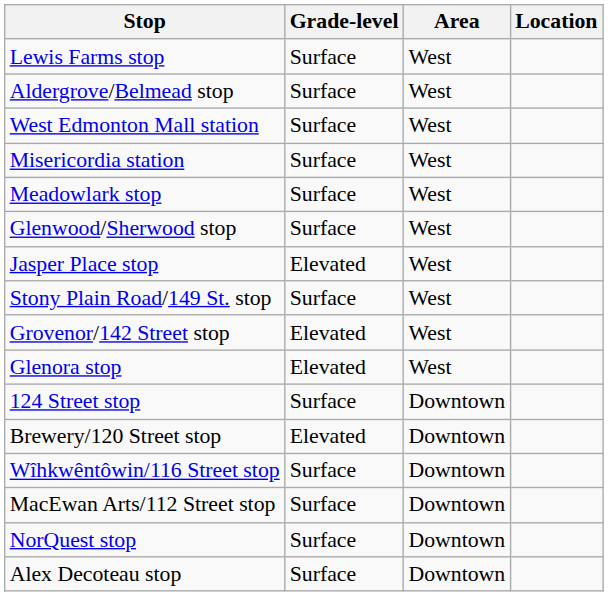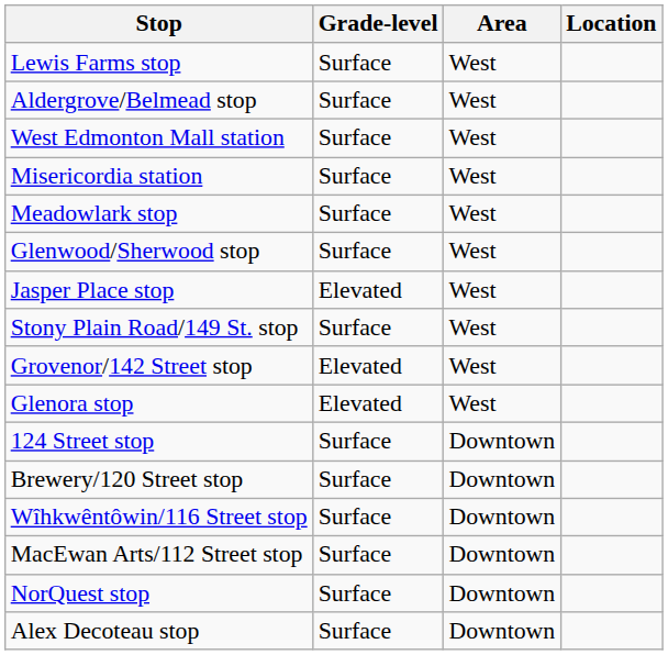 <table class="wikitable sortable">
 <tr>
 <th>Stop</th>
 <th>Grade-level</th>
 <th>Area</th>
 <th class="unsortable">Location</th>
 </tr>
 <tr>
 <td><a href='#'>Lewis Farms stop</a></td>
 <td>Surface</td>
 <td>West</td>
 <td><small></small></td>
 </tr>
 <tr>
 <td><a href='#'>Aldergrove</a>/<a href='#'>Belmead</a> stop</td>
 <td>Surface</td>
 <td>West</td>
 <td><small></small></td>
 </tr>
 <tr>
 <td><a href='#'>West Edmonton Mall station</a></td>
 <td>Surface</td>
 <td>West</td>
 <td><small></small></td>
 </tr>
 <tr>
 <td><a href='#'>Misericordia station</a></td>
 <td>Surface</td>
 <td>West</td>
 <td><small></small></td>
 </tr>
 <tr>
 <td><a href='#'>Meadowlark stop</a></td>
 <td>Surface</td>
 <td>West</td>
 <td><small></small></td>
 </tr>
 <tr>
 <td><a href='#'>Glenwood</a>/<a href='#'>Sherwood</a> stop</td>
 <td>Surface</td>
 <td>West</td>
 <td><small></small></td>
 </tr>
 <tr>
 <td><a href='#'>Jasper Place stop</a></td>
 <td>Elevated</td>
 <td>West</td>
 <td><small></small></td>
 </tr>
 <tr>
 <td><a href='#'>Stony Plain Road</a>/<a href='#'>149 St.</a> stop</td>
 <td>Surface</td>
 <td>West</td>
 <td><small></small></td>
 </tr>
 <tr>
 <td><a href='#'>Grovenor</a>/<a href='#'>142 Street</a> stop</td>
 <td>Elevated</td>
 <td>West</td>
 <td><small></small></td>
 </tr>
 <tr>
 <td><a href='#'>Glenora stop</a></td>
 <td>Elevated</td>
 <td>West</td>
 <td><small></small></td>
 </tr>
 <tr>
 <td><a href='#'>124 Street stop</a></td>
 <td>Surface</td>
 <td>Downtown</td>
 <td><small></small></td>
 </tr>
 <tr>
 <td>Brewery/120 Street stop</td>
-<td>Elevated</td>
+<td>Surface</td>
 <td>Downtown</td>
 <td><small></small></td>
 </tr>
 <tr>
 <td><a href='#'>Wîhkwêntôwin/116 Street stop</a></td>
 <td>Surface</td>
 <td>Downtown</td>
 <td><small></small></td>
 </tr>
 <tr>
 <td>MacEwan Arts/112 Street stop</td>
 <td>Surface</td>
 <td>Downtown</td>
 <td><small></small></td>
 </tr>
 <tr>
 <td><a href='#'>NorQuest stop</a></td>
 <td>Surface</td>
 <td>Downtown</td>
 <td><small></small></td>
 </tr>
 <tr>
 <td>Alex Decoteau stop</td>
 <td>Surface</td>
 <td>Downtown</td>
 <td><small></small></td>
 </tr>
 </table>
